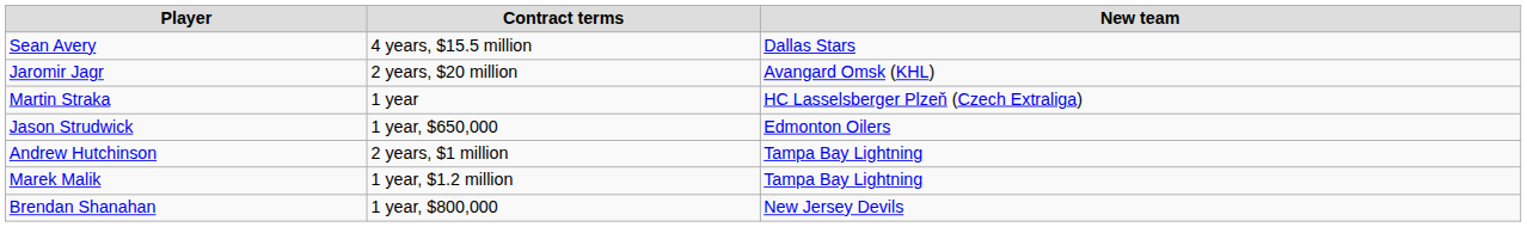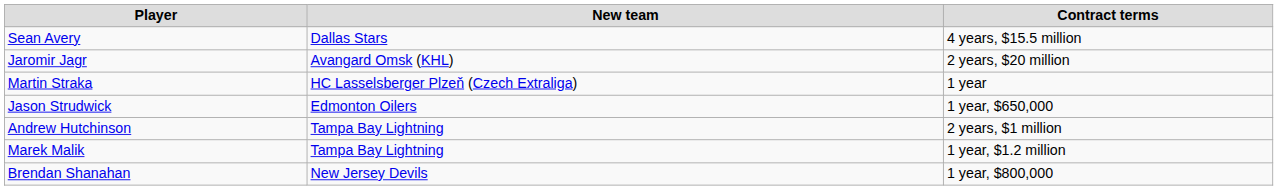 <table class="wikitable" width=90%>
 <tr align="center"  bgcolor="#dddddd">
 <td><strong>Player</strong></td>
+<td><strong>New team</strong></td>
 <td><strong>Contract terms</strong></td>
-<td><strong>New team</strong></td>
 </tr>
 <tr>
 <td><a href='#'>Sean Avery</a></td>
+<td><a href='#'>Dallas Stars</a></td>
 <td>4 years, $15.5 million</td>
-<td><a href='#'>Dallas Stars</a></td>
 </tr>
 <tr>
 <td><a href='#'>Jaromir Jagr</a></td>
+<td><a href='#'>Avangard Omsk</a> (<a href='#'>KHL</a>)</td>
 <td>2 years, $20 million</td>
-<td><a href='#'>Avangard Omsk</a> (<a href='#'>KHL</a>)</td>
 </tr>
 <tr>
 <td><a href='#'>Martin Straka</a></td>
+<td><a href='#'>HC Lasselsberger Plzeň</a> (<a href='#'>Czech Extraliga</a>)</td>
 <td>1 year</td>
-<td><a href='#'>HC Lasselsberger Plzeň</a> (<a href='#'>Czech Extraliga</a>)</td>
 </tr>
 <tr>
 <td><a href='#'>Jason Strudwick</a></td>
+<td><a href='#'>Edmonton Oilers</a></td>
 <td>1 year, $650,000</td>
-<td><a href='#'>Edmonton Oilers</a></td>
 </tr>
 <tr>
 <td><a href='#'>Andrew Hutchinson</a></td>
+<td><a href='#'>Tampa Bay Lightning</a></td>
 <td>2 years, $1 million</td>
-<td><a href='#'>Tampa Bay Lightning</a></td>
 </tr>
 <tr>
 <td><a href='#'>Marek Malik</a></td>
+<td><a href='#'>Tampa Bay Lightning</a></td>
 <td>1 year, $1.2 million</td>
-<td><a href='#'>Tampa Bay Lightning</a></td>
 </tr>
 <tr>
 <td><a href='#'>Brendan Shanahan</a></td>
+<td><a href='#'>New Jersey Devils</a></td>
 <td>1 year, $800,000</td>
-<td><a href='#'>New Jersey Devils</a></td>
 </tr>
 </table>
